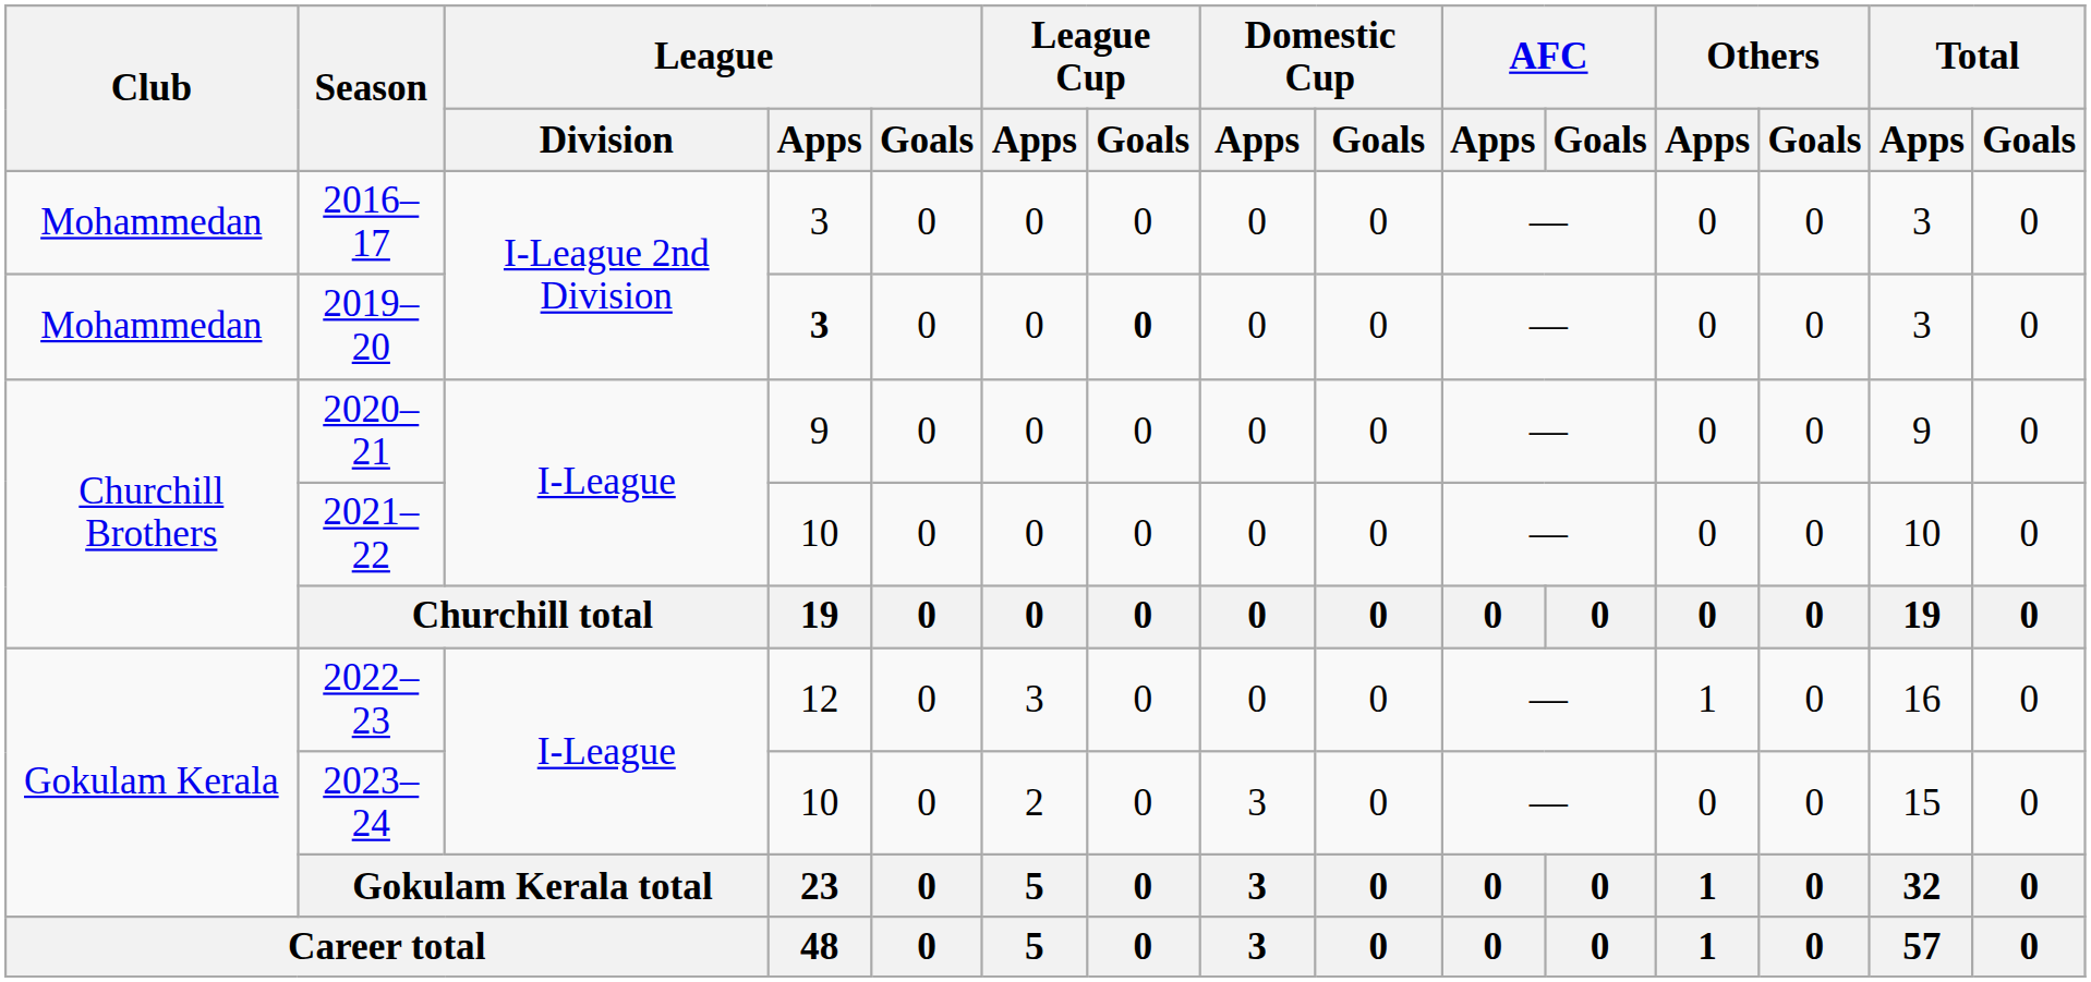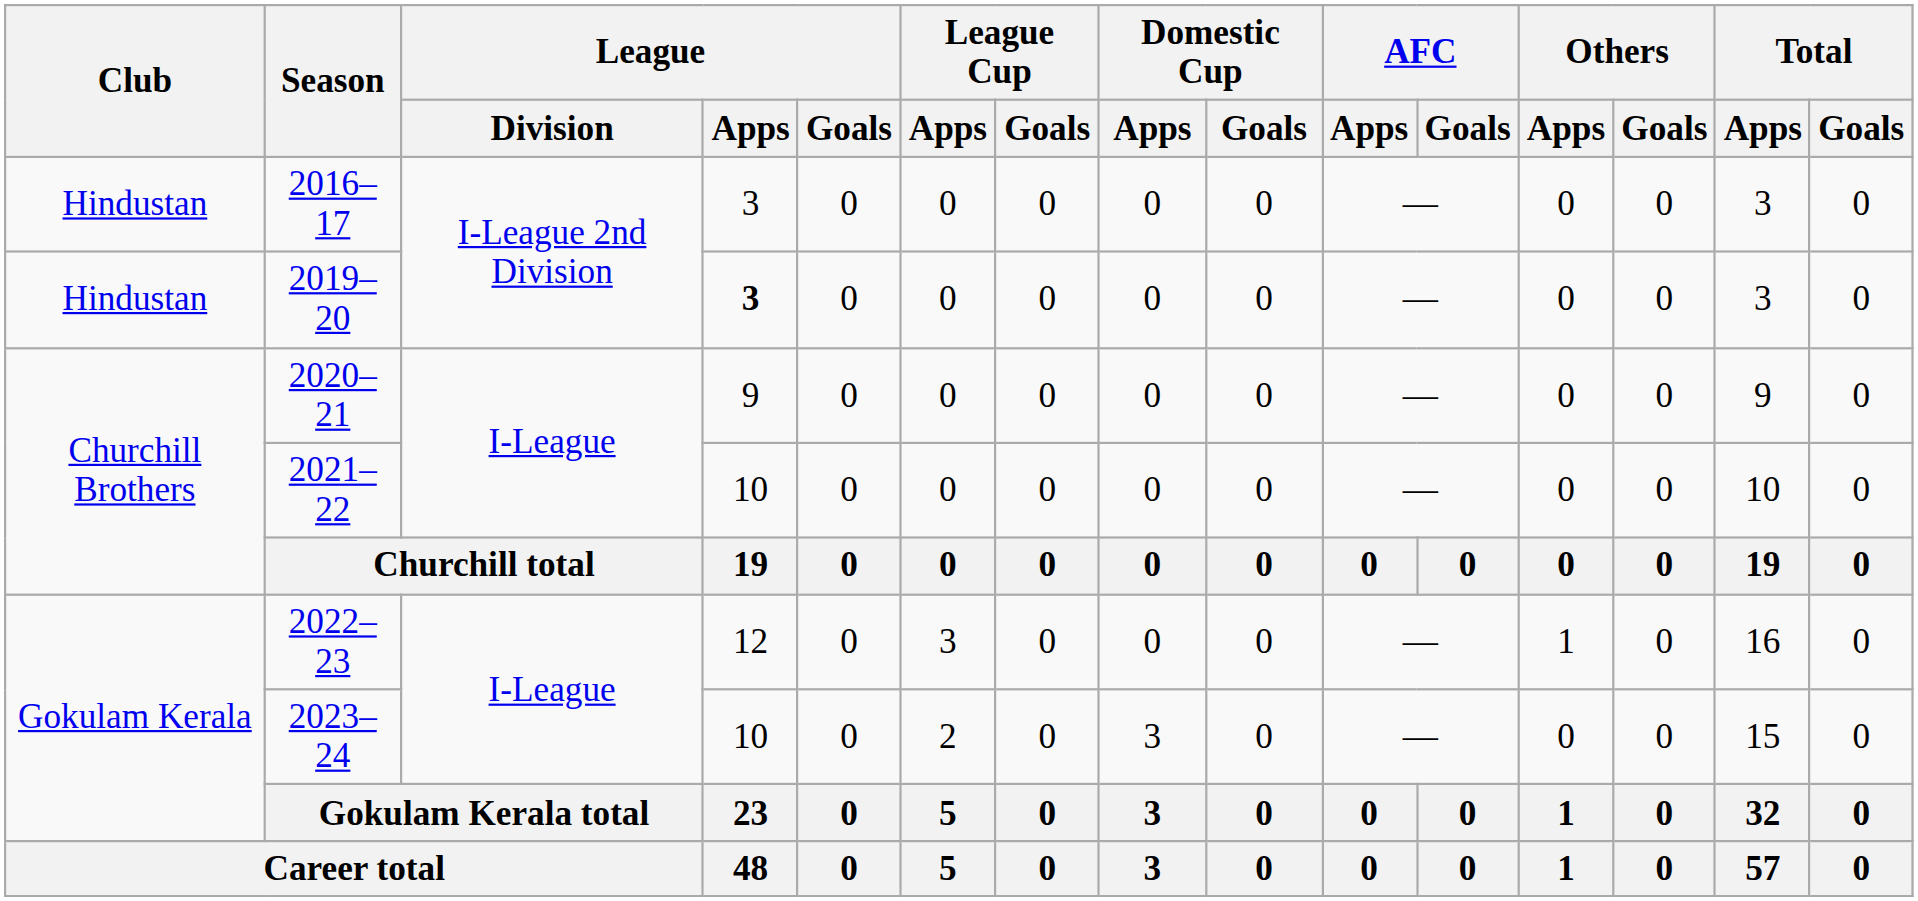 <table class=wikitable style=text-align:center>
 <tr>
 <th rowspan="2">Club</th>
 <th rowspan="2">Season</th>
 <th colspan="3">League</th>
 <th colspan="2">League Cup</th>
 <th colspan="2">Domestic Cup</th>
 <th colspan="2"><a href='#'>AFC</a></th>
 <th colspan="2">Others</th>
 <th colspan="2">Total</th>
 </tr>
 <tr>
 <th>Division</th>
 <th>Apps</th>
 <th>Goals</th>
 <th>Apps</th>
 <th>Goals</th>
 <th>Apps</th>
 <th>Goals</th>
 <th>Apps</th>
 <th>Goals</th>
 <th>Apps</th>
 <th>Goals</th>
 <th>Apps</th>
 <th>Goals</th>
 </tr>
 <tr>
-<td rowspan="1"><a href='#'>Mohammedan</a></td>
+<td rowspan="1"><a href='#'>Hindustan</a></td>
 <td><a href='#'>2016–17</a></td>
 <td rowspan="2"><a href='#'>I-League 2nd Division</a></td>
 <td>3</td>
 <td>0</td>
 <td>0</td>
 <td>0</td>
 <td>0</td>
 <td>0</td>
 <td colspan="2">—</td>
 <td>0</td>
 <td>0</td>
 <td>3</td>
 <td>0</td>
 </tr>
 <tr>
-<td rowspan="1"><a href='#'>Mohammedan</a></td>
+<td rowspan="1"><a href='#'>Hindustan</a></td>
 <td><a href='#'>2019–20</a></td>
 <td><strong>3</strong></td>
 <td>0</td>
 <td>0</td>
-<td><strong>0</strong></td>
+<td>0</td>
 <td>0</td>
 <td>0</td>
 <td colspan="2">—</td>
 <td>0</td>
 <td>0</td>
 <td>3</td>
 <td>0</td>
 </tr>
 <tr>
 <td rowspan="3"><a href='#'>Churchill Brothers</a></td>
 <td><a href='#'>2020–21</a></td>
 <td rowspan="2"><a href='#'>I-League</a></td>
 <td>9</td>
 <td>0</td>
 <td>0</td>
 <td>0</td>
 <td>0</td>
 <td>0</td>
 <td colspan="2">—</td>
 <td>0</td>
 <td>0</td>
 <td>9</td>
 <td>0</td>
 </tr>
 <tr>
 <td><a href='#'>2021–22</a></td>
 <td>10</td>
 <td>0</td>
 <td>0</td>
 <td>0</td>
 <td>0</td>
 <td>0</td>
 <td colspan="2">—</td>
 <td>0</td>
 <td>0</td>
 <td>10</td>
 <td>0</td>
 </tr>
 <tr>
 <th colspan="2">Churchill total</th>
 <th>19</th>
 <th>0</th>
 <th>0</th>
 <th>0</th>
 <th>0</th>
 <th>0</th>
 <th>0</th>
 <th>0</th>
 <th>0</th>
 <th>0</th>
 <th>19</th>
 <th>0</th>
 </tr>
 <tr>
 <td rowspan="3"><a href='#'>Gokulam Kerala</a></td>
 <td><a href='#'>2022–23</a></td>
 <td rowspan="2"><a href='#'>I-League</a></td>
 <td>12</td>
 <td>0</td>
 <td>3</td>
 <td>0</td>
 <td>0</td>
 <td>0</td>
 <td colspan="2">—</td>
 <td>1</td>
 <td>0</td>
 <td>16</td>
 <td>0</td>
 </tr>
 <tr>
 <td><a href='#'>2023–24</a></td>
 <td>10</td>
 <td>0</td>
 <td>2</td>
 <td>0</td>
 <td>3</td>
 <td>0</td>
 <td colspan="2">—</td>
 <td>0</td>
 <td>0</td>
 <td>15</td>
 <td>0</td>
 </tr>
 <tr>
 <th colspan="2">Gokulam Kerala total</th>
 <th>23</th>
 <th>0</th>
 <th>5</th>
 <th>0</th>
 <th>3</th>
 <th>0</th>
 <th>0</th>
 <th>0</th>
 <th>1</th>
 <th>0</th>
 <th>32</th>
 <th>0</th>
 </tr>
 <tr>
 <th colspan="3">Career total</th>
 <th>48</th>
 <th>0</th>
 <th>5</th>
 <th>0</th>
 <th>3</th>
 <th>0</th>
 <th>0</th>
 <th>0</th>
 <th>1</th>
 <th>0</th>
 <th>57</th>
 <th>0</th>
 </tr>
 </table>
